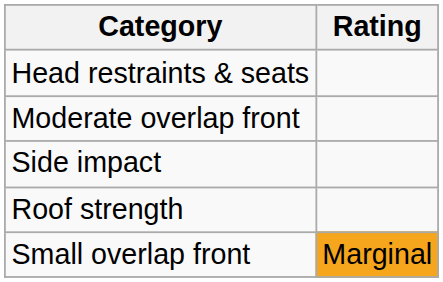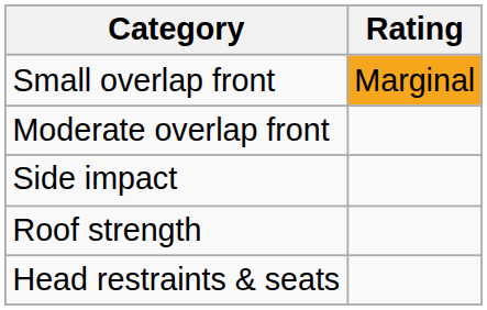 <table class="wikitable">
 <tr>
 <th>Category</th>
 <th>Rating</th>
 </tr>
 <tr>
-<td>Head restraints & seats</td>
-<td></td>
+<td>Small overlap front</td>
+<td style="background: #f5a61d; color: black; text-align: center;">Marginal</td>
 </tr>
 <tr>
 <td>Moderate overlap front</td>
 <td></td>
 </tr>
 <tr>
 <td>Side impact</td>
 <td></td>
 </tr>
 <tr>
 <td>Roof strength</td>
 <td></td>
 </tr>
 <tr>
-<td>Small overlap front</td>
-<td style="background: #f5a61d; color: black; text-align: center;">Marginal</td>
+<td>Head restraints & seats</td>
+<td></td>
 </tr>
 </table>
